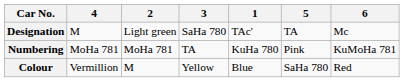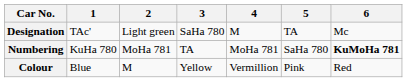 <table class="wikitable">
 <tr>
 <th>Car No.</th>
-<th>4</th>
+<th>1</th>
 <th>2</th>
 <th>3</th>
-<th>1</th>
+<th>4</th>
 <th>5</th>
 <th>6</th>
 </tr>
 <tr>
 <th>Designation</th>
-<td>M</td>
+<td>TAc'</td>
 <td>Light green</td>
 <td>SaHa 780</td>
-<td>TAc'</td>
+<td>M</td>
 <td>TA</td>
 <td>Mc</td>
 </tr>
 <tr>
 <th>Numbering</th>
-<td>MoHa 781</td>
+<td>KuHa 780</td>
 <td>MoHa 781</td>
 <td>TA</td>
-<td>KuHa 780</td>
-<td>Pink</td>
-<td>KuMoHa 781</td>
+<td>MoHa 781</td>
+<td>SaHa 780</td>
+<td><strong>KuMoHa 781</strong></td>
 </tr>
 <tr>
 <th>Colour</th>
-<td>Vermillion</td>
+<td>Blue</td>
 <td>M</td>
 <td>Yellow</td>
-<td>Blue</td>
-<td>SaHa 780</td>
+<td>Vermillion</td>
+<td>Pink</td>
 <td>Red</td>
 </tr>
 </table>
